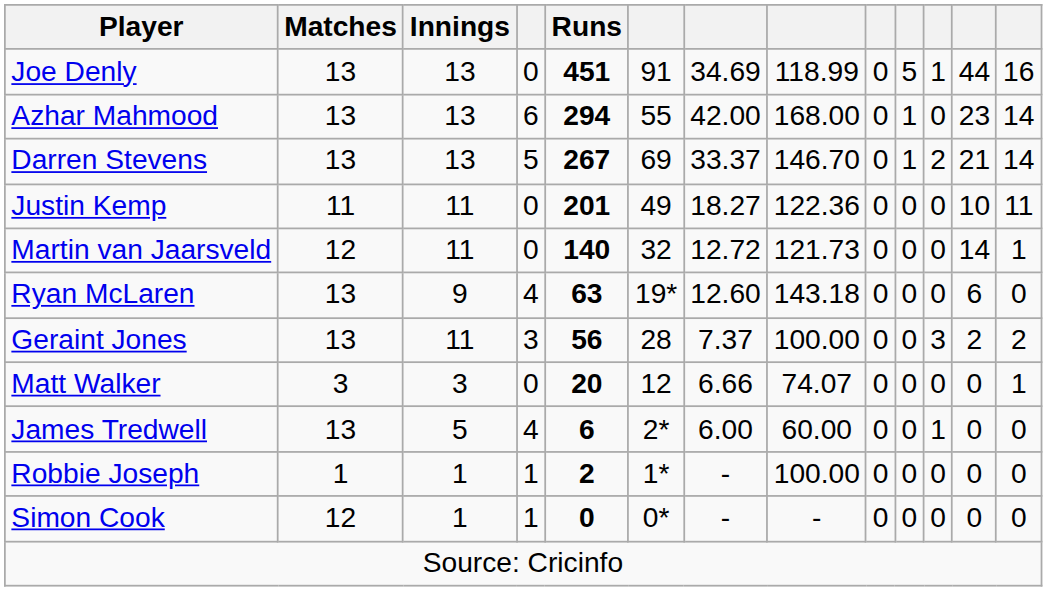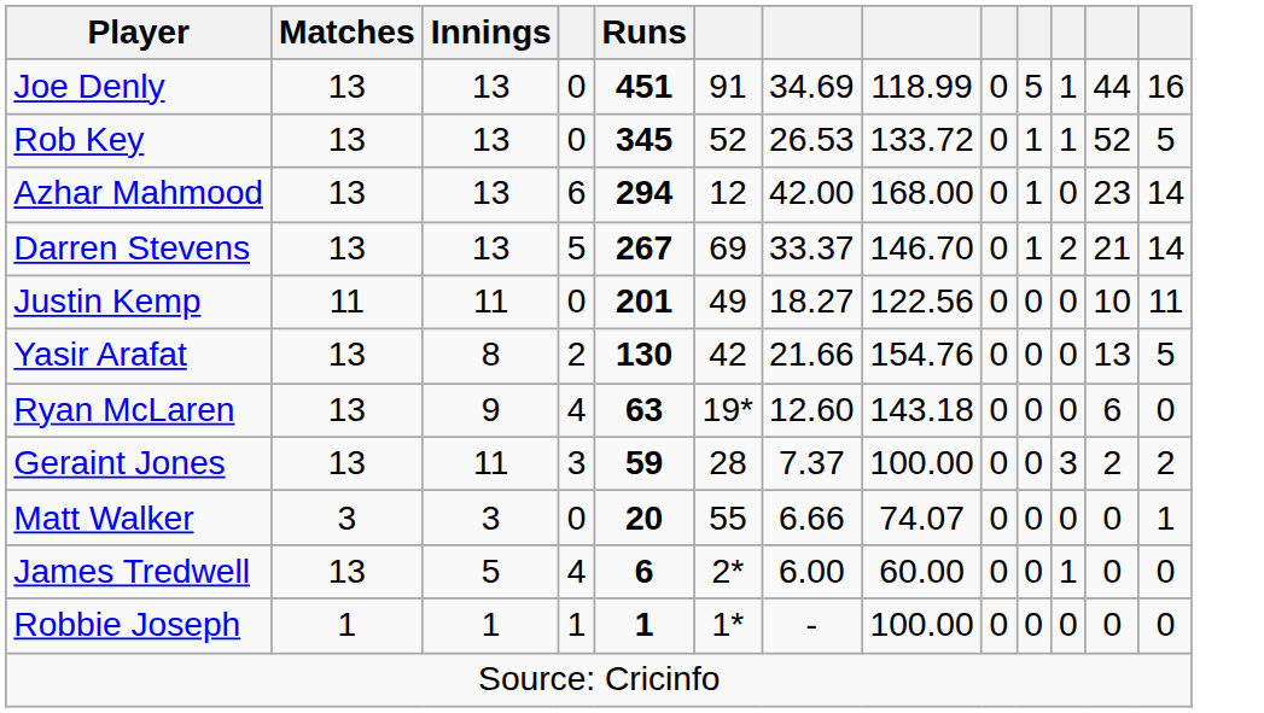 <table class="wikitable" style="text-align:center">
 <tr>
 <th>Player</th>
 <th>Matches</th>
 <th>Innings</th>
 <th></th>
 <th>Runs</th>
 <th></th>
 <th></th>
 <th></th>
 <th></th>
 <th></th>
 <th></th>
 <th></th>
 <th></th>
 </tr>
 <tr>
 <td align="left"><a href='#'>Joe Denly</a></td>
 <td>13</td>
 <td>13</td>
 <td>0</td>
 <td><strong>451</strong></td>
 <td>91</td>
 <td>34.69</td>
 <td>118.99</td>
 <td>0</td>
 <td>5</td>
 <td>1</td>
 <td>44</td>
 <td>16</td>
 </tr>
 <tr>
+<td align="left"><a href='#'>Rob Key</a></td>
+<td>13</td>
+<td>13</td>
+<td>0</td>
+<td><strong>345</strong></td>
+<td>52</td>
+<td>26.53</td>
+<td>133.72</td>
+<td>0</td>
+<td>1</td>
+<td>1</td>
+<td>52</td>
+<td>5</td>
+</tr>
+<tr>
 <td align="left"><a href='#'>Azhar Mahmood</a></td>
 <td>13</td>
 <td>13</td>
 <td>6</td>
 <td><strong>294</strong></td>
-<td>55</td>
+<td>12</td>
 <td>42.00</td>
 <td>168.00</td>
 <td>0</td>
 <td>1</td>
 <td>0</td>
 <td>23</td>
 <td>14</td>
 </tr>
 <tr>
 <td align="left"><a href='#'>Darren Stevens</a></td>
 <td>13</td>
 <td>13</td>
 <td>5</td>
 <td><strong>267</strong></td>
 <td>69</td>
 <td>33.37</td>
 <td>146.70</td>
 <td>0</td>
 <td>1</td>
 <td>2</td>
 <td>21</td>
 <td>14</td>
 </tr>
 <tr>
 <td align="left"><a href='#'>Justin Kemp</a></td>
 <td>11</td>
 <td>11</td>
 <td>0</td>
 <td><strong>201</strong></td>
 <td>49</td>
 <td>18.27</td>
-<td>122.36</td>
+<td>122.56</td>
 <td>0</td>
 <td>0</td>
 <td>0</td>
 <td>10</td>
 <td>11</td>
 </tr>
 <tr>
-<td align="left"><a href='#'>Martin van Jaarsveld</a></td>
-<td>12</td>
-<td>11</td>
-<td>0</td>
-<td><strong>140</strong></td>
-<td>32</td>
-<td>12.72</td>
-<td>121.73</td>
+<td align="left"><a href='#'>Yasir Arafat</a></td>
+<td>13</td>
+<td>8</td>
+<td>2</td>
+<td><strong>130</strong></td>
+<td>42</td>
+<td>21.66</td>
+<td>154.76</td>
 <td>0</td>
 <td>0</td>
 <td>0</td>
-<td>14</td>
-<td>1</td>
+<td>13</td>
+<td>5</td>
 </tr>
 <tr>
 <td align="left"><a href='#'>Ryan McLaren</a></td>
 <td>13</td>
 <td>9</td>
 <td>4</td>
 <td><strong>63</strong></td>
 <td>19*</td>
 <td>12.60</td>
 <td>143.18</td>
 <td>0</td>
 <td>0</td>
 <td>0</td>
 <td>6</td>
 <td>0</td>
 </tr>
 <tr>
 <td align="left"><a href='#'>Geraint Jones</a></td>
 <td>13</td>
 <td>11</td>
 <td>3</td>
-<td><strong>56</strong></td>
+<td><strong>59</strong></td>
 <td>28</td>
 <td>7.37</td>
 <td>100.00</td>
 <td>0</td>
 <td>0</td>
 <td>3</td>
 <td>2</td>
 <td>2</td>
 </tr>
 <tr>
 <td align="left"><a href='#'>Matt Walker</a></td>
 <td>3</td>
 <td>3</td>
 <td>0</td>
 <td><strong>20</strong></td>
-<td>12</td>
+<td>55</td>
 <td>6.66</td>
 <td>74.07</td>
 <td>0</td>
 <td>0</td>
 <td>0</td>
 <td>0</td>
 <td>1</td>
 </tr>
 <tr>
 <td align="left"><a href='#'>James Tredwell</a></td>
 <td>13</td>
 <td>5</td>
 <td>4</td>
 <td><strong>6</strong></td>
 <td>2*</td>
 <td>6.00</td>
 <td>60.00</td>
 <td>0</td>
 <td>0</td>
 <td>1</td>
 <td>0</td>
 <td>0</td>
 </tr>
 <tr>
 <td align="left"><a href='#'>Robbie Joseph</a></td>
 <td>1</td>
 <td>1</td>
 <td>1</td>
-<td><strong>2</strong></td>
+<td><strong>1</strong></td>
 <td>1*</td>
 <td>-</td>
 <td>100.00</td>
 <td>0</td>
 <td>0</td>
 <td>0</td>
 <td>0</td>
 <td>0</td>
 </tr>
 <tr>
-<td align="left"><a href='#'>Simon Cook</a></td>
-<td>12</td>
-<td>1</td>
-<td>1</td>
-<td><strong>0</strong></td>
-<td>0*</td>
-<td>-</td>
-<td>-</td>
-<td>0</td>
-<td>0</td>
-<td>0</td>
-<td>0</td>
-<td>0</td>
-</tr>
-<tr>
 <td colspan="13">Source: Cricinfo</td>
 </tr>
 </table>
